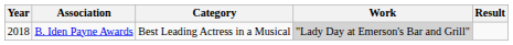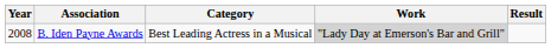 <table class="wikitable plainrowheaders">
 <tr>
 <th>Year</th>
 <th>Association</th>
 <th>Category</th>
 <th>Work</th>
 <th>Result</th>
 </tr>
 <tr>
-<td rowspan="1">2018</td>
+<td rowspan="1">2008</td>
 <td rowspan="1"><a href='#'>B. Iden Payne Awards</a></td>
 <td>Best Leading Actress in a Musical</td>
 <td rowspan="1" style="background: lightgrey;">"Lady Day at Emerson's Bar and Grill"</td>
 <td></td>
 </tr>
 </table>
